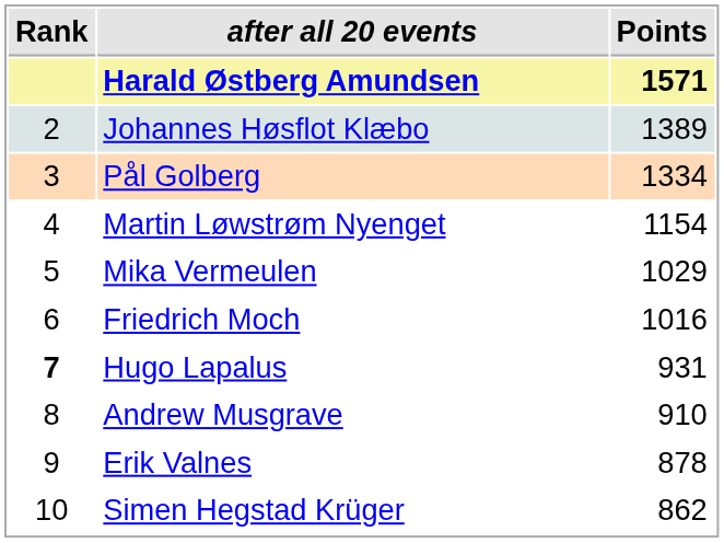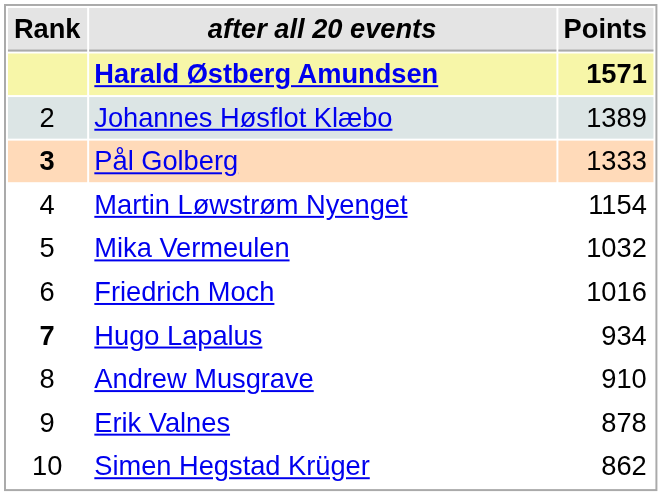 <table cellspacing="1" cellpadding="3" style="border:1px solid #AAAAAA;font-size:86%">
 <tr style="background-color: #E4E4E4;">
 <th style="border-bottom:1px solid #AAAAAA" width=10>Rank</th>
 <th style="border-bottom:1px solid #AAAAAA" width=230><em>after all 20 events</em></th>
 <th style="border-bottom:1px solid #AAAAAA" width=20 align=right>Points</th>
 </tr>
 <tr style="background:#f7f6a8;">
 <td align=center></td>
 <td> <strong><a href='#'>Harald Østberg Amundsen</a></strong> </td>
 <td align=right><strong>1571</strong></td>
 </tr>
 <tr style="background:#dce5e5;">
 <td align=center>2</td>
 <td> <a href='#'>Johannes Høsflot Klæbo</a></td>
 <td align=right>1389</td>
 </tr>
 <tr style="background:#ffdab9;">
-<td align=center>3</td>
+<td align=center><strong>3</strong></td>
 <td> <a href='#'>Pål Golberg</a></td>
-<td align=right>1334</td>
+<td align=right>1333</td>
 </tr>
 <tr>
 <td align=center>4</td>
 <td> <a href='#'>Martin Løwstrøm Nyenget</a></td>
 <td align=right>1154</td>
 </tr>
 <tr>
 <td align=center>5</td>
 <td> <a href='#'>Mika Vermeulen</a></td>
-<td align=right>1029</td>
+<td align=right>1032</td>
 </tr>
 <tr>
 <td align=center>6</td>
 <td> <a href='#'>Friedrich Moch</a></td>
 <td align=right>1016</td>
 </tr>
 <tr>
 <td align=center><strong>7</strong></td>
 <td> <a href='#'>Hugo Lapalus</a></td>
-<td align=right>931</td>
+<td align=right>934</td>
 </tr>
 <tr>
 <td align=center>8</td>
 <td> <a href='#'>Andrew Musgrave</a></td>
 <td align=right>910</td>
 </tr>
 <tr>
 <td align=center>9</td>
 <td> <a href='#'>Erik Valnes</a></td>
 <td align=right>878</td>
 </tr>
 <tr>
 <td align=center>10</td>
 <td> <a href='#'>Simen Hegstad Krüger</a></td>
 <td align=right>862</td>
 </tr>
 </table>
